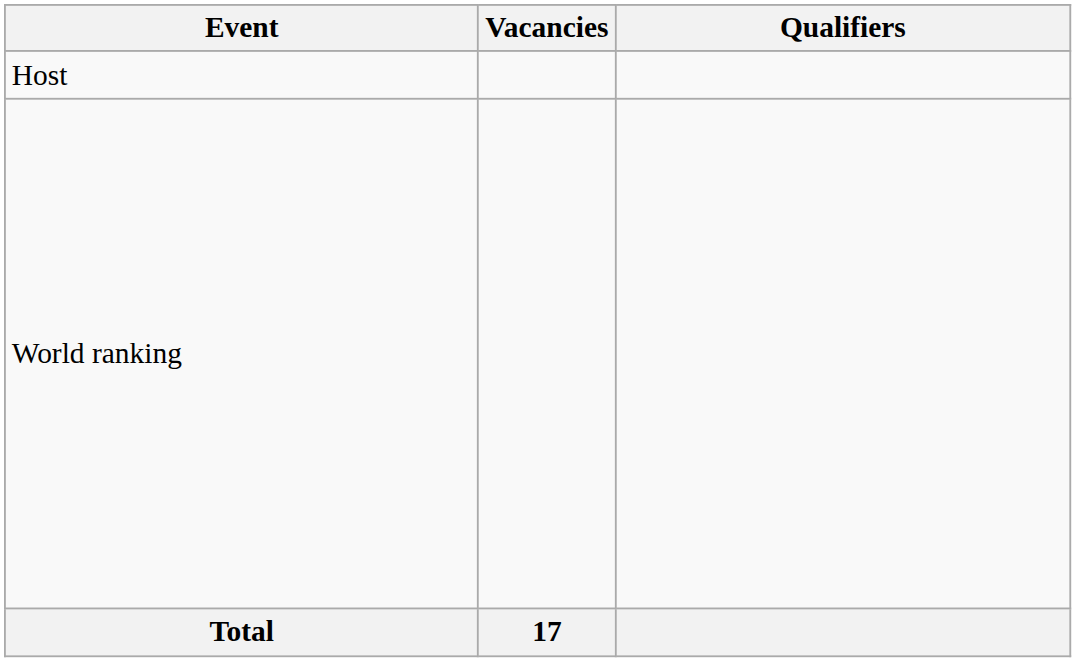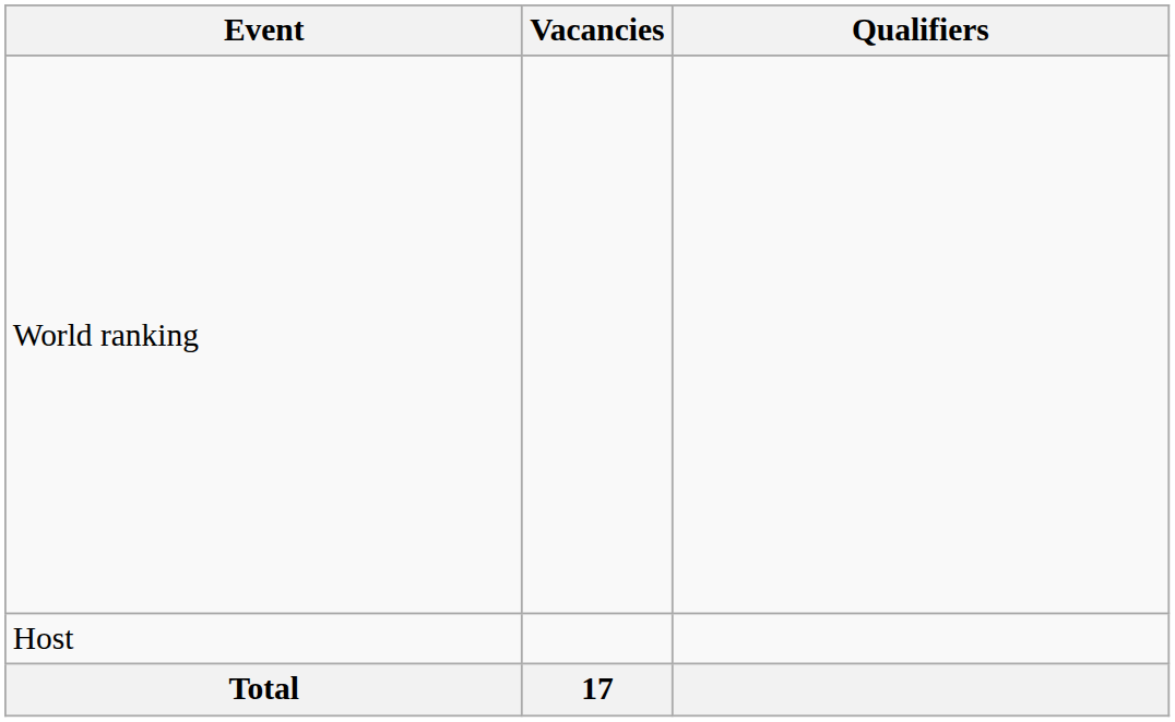 <table class="wikitable" style="text-align:left; font-size:100%">
 <tr>
 <th width=250>Event</th>
 <th width=50>Vacancies</th>
 <th width=240>Qualifiers</th>
 </tr>
 <tr>
+<td>World ranking</td>
+<td></td>
+<td><br><br><br><br><br><br><br><br><br><br><br><br><br><br><br></td>
+</tr>
+<tr>
 <td>Host</td>
 <td></td>
 <td></td>
-</tr>
-<tr>
-<td>World ranking</td>
-<td></td>
-<td><br><br><br><br><br><br><br><br><br><br><br><br><br><br><br></td>
 </tr>
 <tr>
 <th>Total</th>
 <th>17</th>
 <th></th>
 </tr>
 </table>
